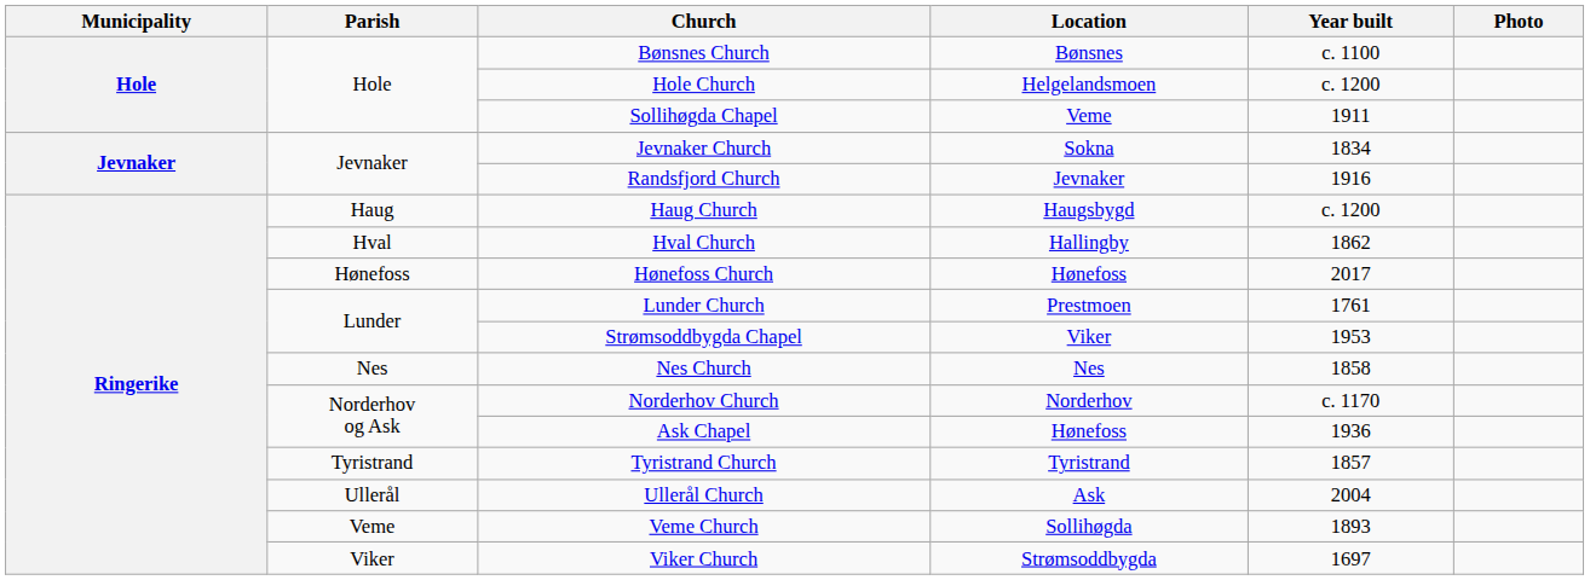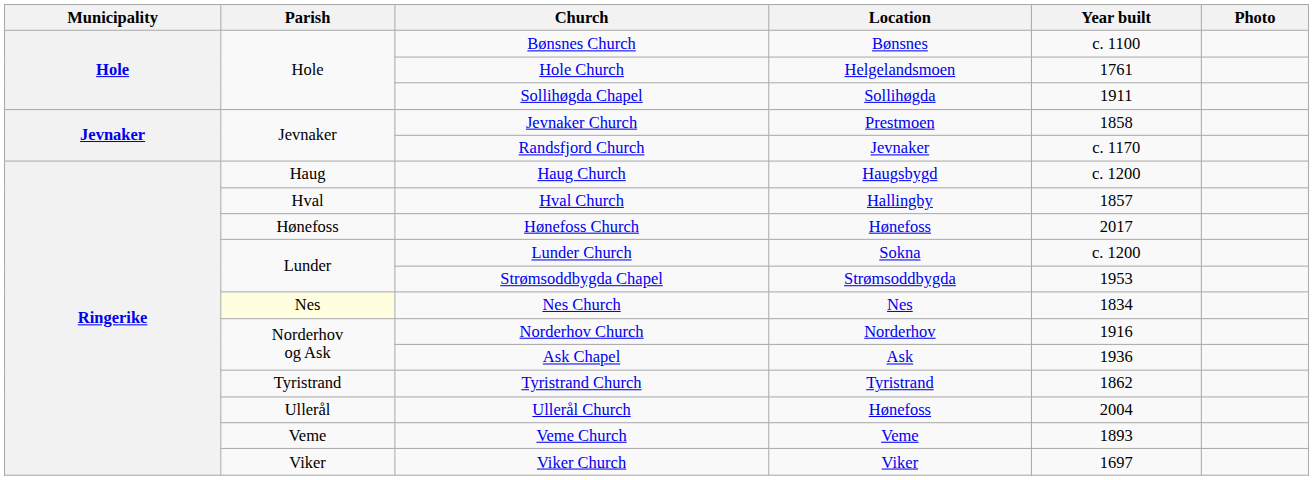 <table class="wikitable" style="text-align: center; width: 80%;">
 <tr>
 <th>Municipality</th>
 <th>Parish </th>
 <th>Church</th>
 <th>Location</th>
 <th>Year built</th>
 <th>Photo</th>
 </tr>
 <tr>
 <th rowspan="3"><a href='#'>Hole</a></th>
 <td rowspan="3">Hole</td>
 <td><a href='#'>Bønsnes Church</a></td>
 <td><a href='#'>Bønsnes</a></td>
 <td>c. 1100</td>
 <td></td>
 </tr>
 <tr>
 <td><a href='#'>Hole Church</a></td>
 <td><a href='#'>Helgelandsmoen</a></td>
-<td>c. 1200</td>
+<td>1761</td>
 <td></td>
 </tr>
 <tr>
 <td><a href='#'>Sollihøgda Chapel</a></td>
-<td><a href='#'>Veme</a></td>
+<td><a href='#'>Sollihøgda</a></td>
 <td>1911</td>
 <td></td>
 </tr>
 <tr>
 <th rowspan="2"><a href='#'>Jevnaker</a></th>
 <td rowspan="2">Jevnaker</td>
 <td><a href='#'>Jevnaker Church</a></td>
-<td><a href='#'>Sokna</a></td>
-<td>1834</td>
+<td><a href='#'>Prestmoen</a></td>
+<td>1858</td>
 <td></td>
 </tr>
 <tr>
 <td><a href='#'>Randsfjord Church</a></td>
 <td><a href='#'>Jevnaker</a></td>
-<td>1916</td>
+<td>c. 1170</td>
 <td></td>
 </tr>
 <tr>
 <th rowspan="12"><a href='#'>Ringerike</a></th>
 <td rowspan="1">Haug</td>
 <td><a href='#'>Haug Church</a></td>
 <td><a href='#'>Haugsbygd</a></td>
 <td>c. 1200</td>
 <td></td>
 </tr>
 <tr>
 <td rowspan="1">Hval</td>
 <td><a href='#'>Hval Church</a></td>
 <td><a href='#'>Hallingby</a></td>
-<td>1862</td>
+<td>1857</td>
 <td></td>
 </tr>
 <tr>
 <td rowspan="1">Hønefoss</td>
 <td><a href='#'>Hønefoss Church</a></td>
 <td><a href='#'>Hønefoss</a></td>
 <td>2017</td>
 <td></td>
 </tr>
 <tr>
 <td rowspan="2">Lunder</td>
 <td><a href='#'>Lunder Church</a></td>
-<td><a href='#'>Prestmoen</a></td>
-<td>1761</td>
+<td><a href='#'>Sokna</a></td>
+<td>c. 1200</td>
 <td></td>
 </tr>
 <tr>
 <td><a href='#'>Strømsoddbygda Chapel</a></td>
-<td><a href='#'>Viker</a></td>
+<td><a href='#'>Strømsoddbygda</a></td>
 <td>1953</td>
 <td></td>
 </tr>
 <tr>
-<td rowspan="1">Nes</td>
+<td rowspan="1" style="background: lightyellow;">Nes</td>
 <td><a href='#'>Nes Church</a></td>
 <td><a href='#'>Nes</a></td>
-<td>1858</td>
+<td>1834</td>
 <td></td>
 </tr>
 <tr>
 <td rowspan="2">Norderhov<br>og Ask</td>
 <td><a href='#'>Norderhov Church</a></td>
 <td><a href='#'>Norderhov</a></td>
-<td>c. 1170</td>
+<td>1916</td>
 <td></td>
 </tr>
 <tr>
 <td><a href='#'>Ask Chapel</a></td>
-<td><a href='#'>Hønefoss</a></td>
+<td><a href='#'>Ask</a></td>
 <td>1936</td>
 <td></td>
 </tr>
 <tr>
 <td rowspan="1">Tyristrand</td>
 <td><a href='#'>Tyristrand Church</a></td>
 <td><a href='#'>Tyristrand</a></td>
-<td>1857</td>
+<td>1862</td>
 <td></td>
 </tr>
 <tr>
 <td rowspan="1">Ullerål</td>
 <td><a href='#'>Ullerål Church</a></td>
-<td><a href='#'>Ask</a></td>
+<td><a href='#'>Hønefoss</a></td>
 <td>2004</td>
 <td></td>
 </tr>
 <tr>
 <td rowspan="1">Veme</td>
 <td><a href='#'>Veme Church</a></td>
-<td><a href='#'>Sollihøgda</a></td>
+<td><a href='#'>Veme</a></td>
 <td>1893</td>
 <td></td>
 </tr>
 <tr>
 <td rowspan="1">Viker</td>
 <td><a href='#'>Viker Church</a></td>
-<td><a href='#'>Strømsoddbygda</a></td>
+<td><a href='#'>Viker</a></td>
 <td>1697</td>
 <td></td>
 </tr>
 </table>
